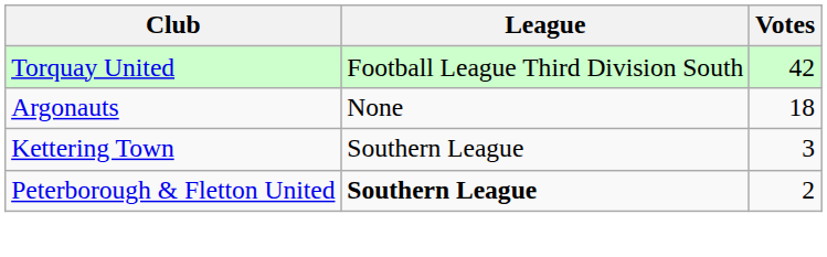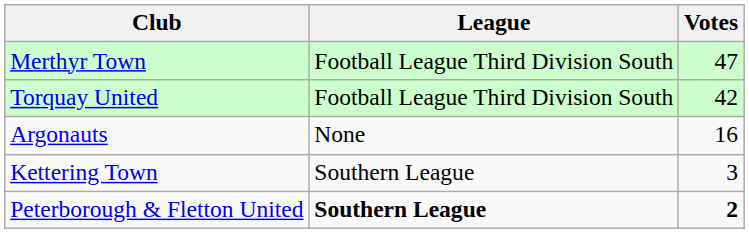 <table class=wikitable style=text-align:left>
 <tr>
 <th>Club</th>
 <th>League</th>
 <th>Votes</th>
+</tr>
+<tr bgcolor=ccffcc>
+<td><a href='#'>Merthyr Town</a></td>
+<td>Football League Third Division South</td>
+<td align=right>47</td>
 </tr>
 <tr bgcolor=ccffcc>
 <td><a href='#'>Torquay United</a></td>
 <td>Football League Third Division South</td>
 <td align=right>42</td>
 </tr>
 <tr>
 <td><a href='#'>Argonauts</a></td>
 <td>None</td>
-<td align=right>18</td>
+<td align=right>16</td>
 </tr>
 <tr>
 <td><a href='#'>Kettering Town</a></td>
 <td>Southern League</td>
 <td align=right>3</td>
 </tr>
 <tr>
 <td><a href='#'>Peterborough & Fletton United</a></td>
 <td><strong>Southern League</strong></td>
-<td align=right>2</td>
+<td align=right><strong>2</strong></td>
 </tr>
 </table>
